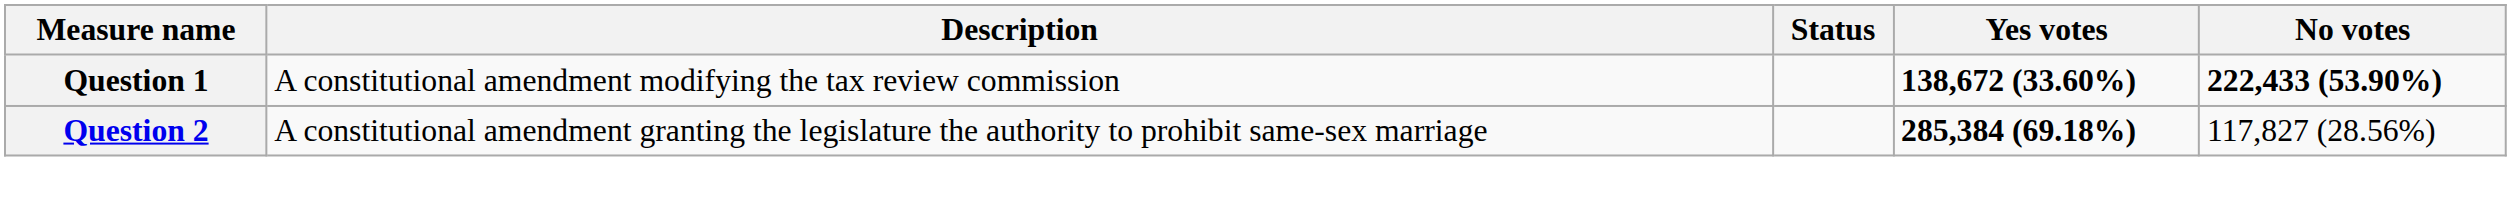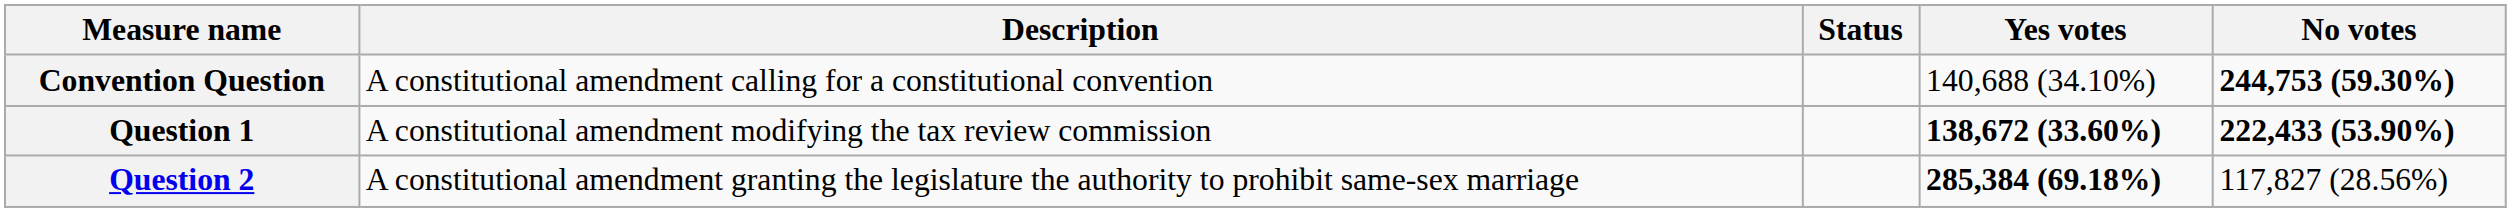 <table class="wikitable sortable plainrowheaders" style="width:100%">
 <tr>
 <th scope="col">Measure name</th>
 <th class="unsortable" scope="col">Description</th>
 <th scope="col">Status</th>
 <th scope="col">Yes votes</th>
 <th scope="col">No votes</th>
+</tr>
+<tr>
+<th scope="row">Convention Question</th>
+<td>A constitutional amendment calling for a constitutional convention</td>
+<td></td>
+<td>140,688 (34.10%)</td>
+<td><strong>244,753 (59.30%)</strong></td>
 </tr>
 <tr>
 <th scope="row">Question 1</th>
 <td>A constitutional amendment modifying the tax review commission</td>
 <td></td>
 <td><strong>138,672 (33.60%)</strong></td>
 <td><strong>222,433 (53.90%)</strong></td>
 </tr>
 <tr>
 <th scope="row"><a href='#'>Question 2</a></th>
 <td>A constitutional amendment granting the legislature the authority to prohibit same-sex marriage</td>
 <td></td>
 <td><strong>285,384 (69.18%)</strong></td>
 <td>117,827 (28.56%)</td>
 </tr>
 </table>
